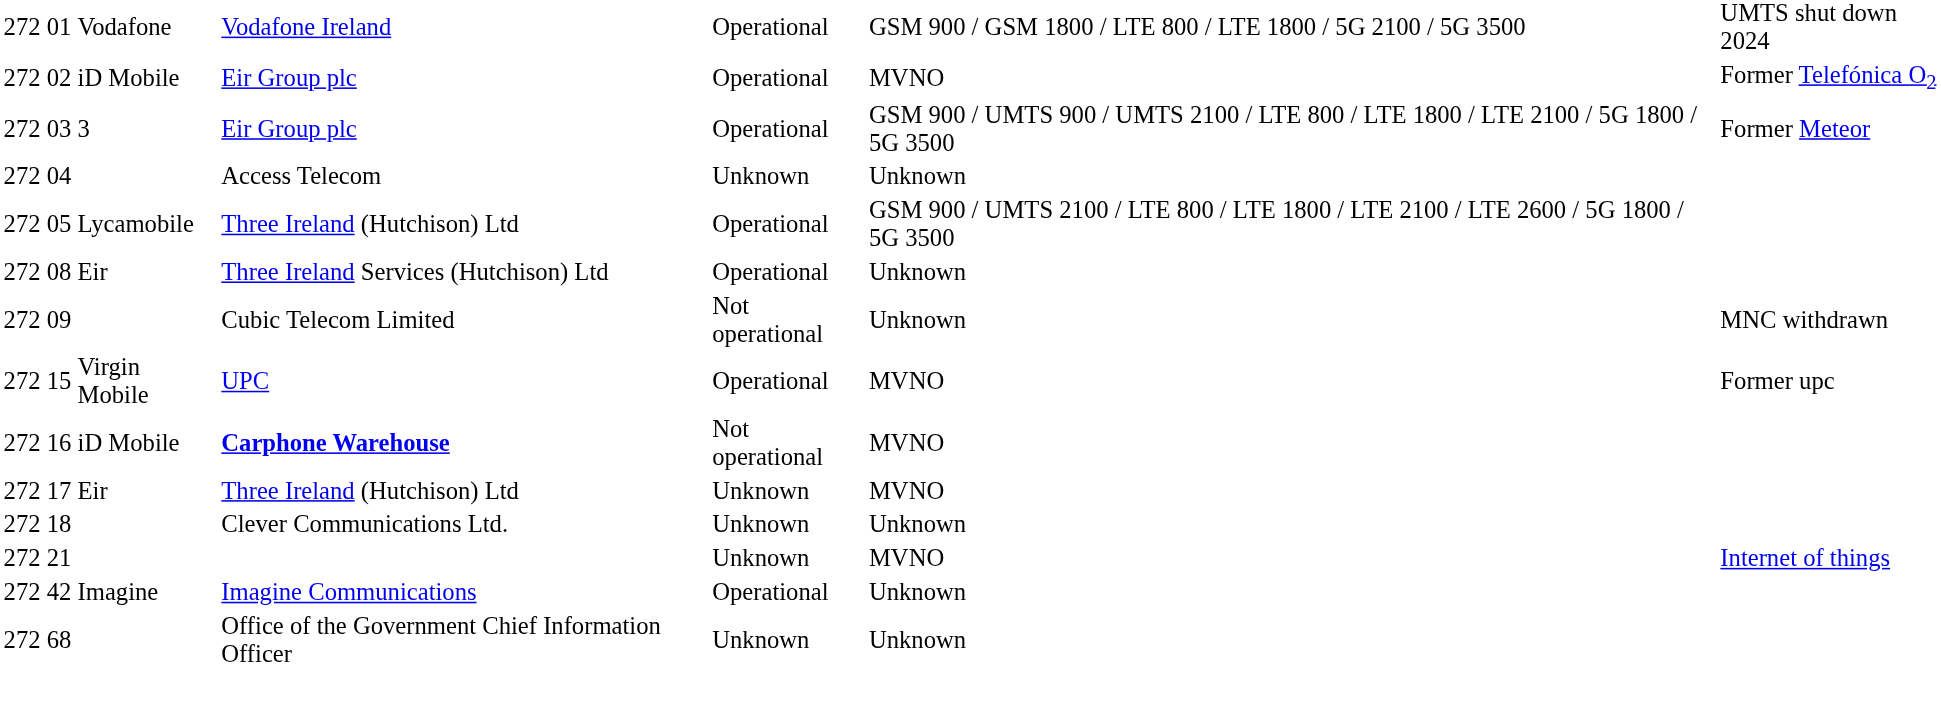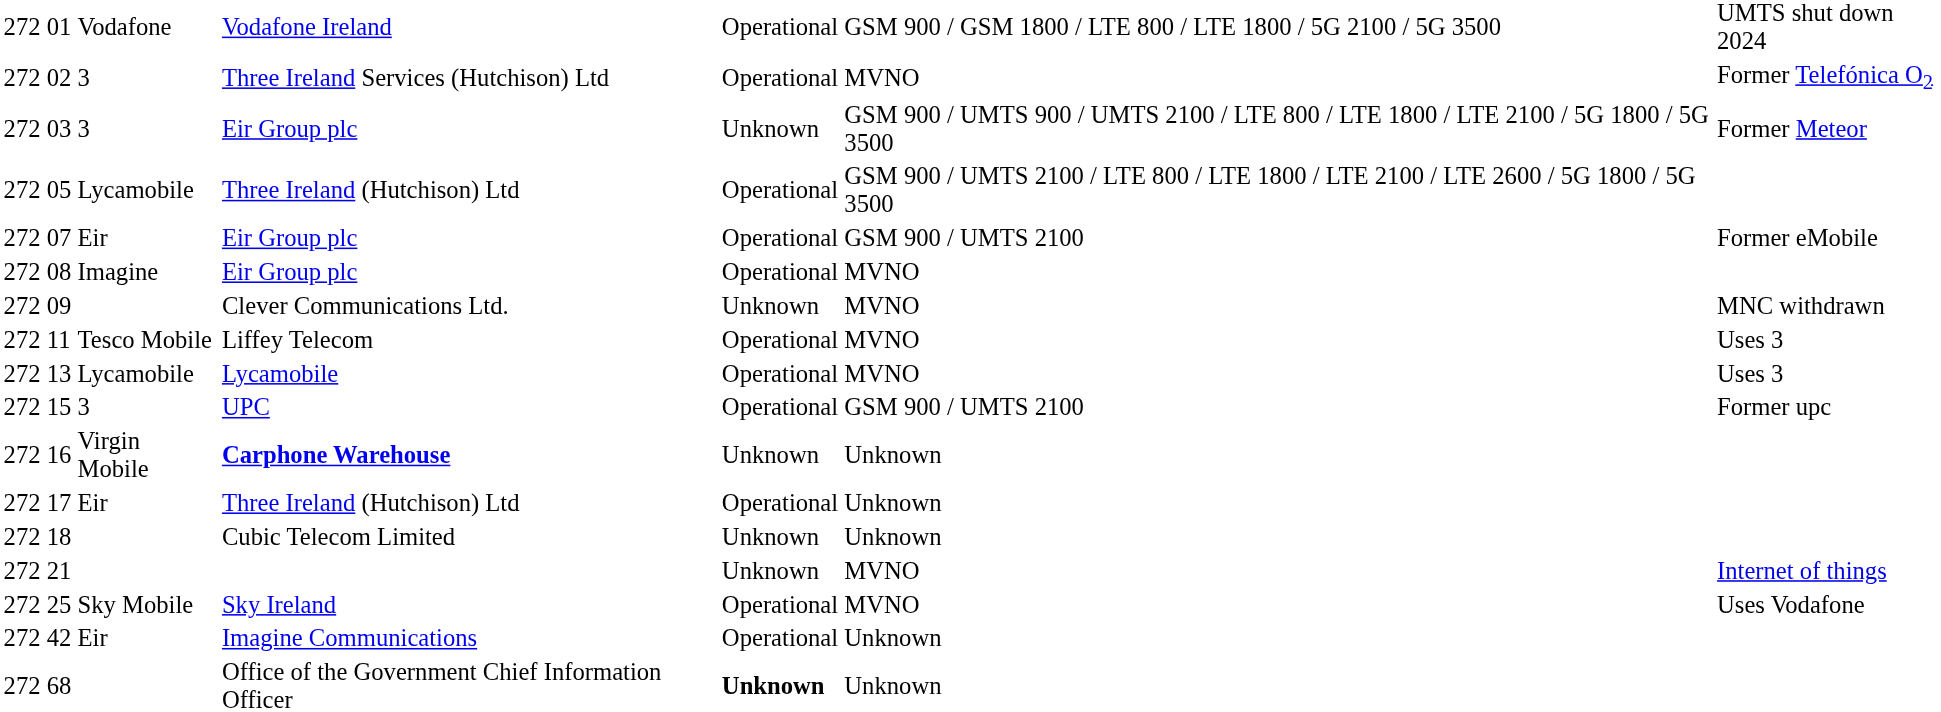 <table>
 <tr>
 <td>272</td>
 <td>01</td>
 <td>Vodafone</td>
 <td><a href='#'>Vodafone Ireland</a></td>
 <td>Operational</td>
 <td>GSM 900 / GSM 1800 / LTE 800 / LTE 1800 / 5G 2100 / 5G 3500</td>
 <td> UMTS shut down 2024</td>
 </tr>
 <tr>
 <td>272</td>
 <td>02</td>
-<td>iD Mobile</td>
-<td><a href='#'>Eir Group plc</a></td>
+<td>3</td>
+<td><a href='#'>Three Ireland</a> Services (Hutchison) Ltd</td>
 <td>Operational</td>
 <td>MVNO</td>
 <td>Former <a href='#'>Telefónica O<sub>2</sub></a></td>
 </tr>
 <tr>
 <td>272</td>
 <td>03</td>
 <td>3</td>
 <td><a href='#'>Eir Group plc</a></td>
-<td>Operational</td>
+<td>Unknown</td>
 <td>GSM 900 / UMTS 900 / UMTS 2100 / LTE 800 / LTE 1800 / LTE 2100 / 5G 1800 / 5G 3500</td>
 <td>Former <a href='#'>Meteor</a></td>
-</tr>
-<tr>
-<td>272</td>
-<td>04</td>
-<td></td>
-<td>Access Telecom</td>
-<td>Unknown</td>
-<td>Unknown</td>
-<td></td>
 </tr>
 <tr>
 <td>272</td>
 <td>05</td>
 <td>Lycamobile</td>
 <td><a href='#'>Three Ireland</a> (Hutchison) Ltd</td>
 <td>Operational</td>
 <td>GSM 900 / UMTS 2100 / LTE 800 / LTE 1800 / LTE 2100 / LTE 2600 / 5G 1800 / 5G 3500</td>
 <td></td>
 </tr>
 <tr>
 <td>272</td>
+<td>07</td>
+<td>Eir</td>
+<td><a href='#'>Eir Group plc</a></td>
+<td>Operational</td>
+<td>GSM 900 / UMTS 2100</td>
+<td>Former eMobile</td>
+</tr>
+<tr>
+<td>272</td>
 <td>08</td>
-<td>Eir</td>
-<td><a href='#'>Three Ireland</a> Services (Hutchison) Ltd</td>
+<td>Imagine</td>
+<td><a href='#'>Eir Group plc</a></td>
 <td>Operational</td>
-<td>Unknown</td>
+<td>MVNO</td>
 <td></td>
 </tr>
 <tr>
 <td>272</td>
 <td>09</td>
 <td></td>
-<td>Cubic Telecom Limited</td>
-<td>Not operational</td>
+<td>Clever Communications Ltd.</td>
 <td>Unknown</td>
+<td>MVNO</td>
 <td>MNC withdrawn</td>
 </tr>
 <tr>
 <td>272</td>
+<td>11</td>
+<td>Tesco Mobile</td>
+<td>Liffey Telecom</td>
+<td>Operational</td>
+<td>MVNO</td>
+<td>Uses 3</td>
+</tr>
+<tr>
+<td>272</td>
+<td>13</td>
+<td>Lycamobile</td>
+<td><a href='#'>Lycamobile</a></td>
+<td>Operational</td>
+<td>MVNO</td>
+<td>Uses 3</td>
+</tr>
+<tr>
+<td>272</td>
 <td>15</td>
-<td>Virgin Mobile</td>
+<td>3</td>
 <td><a href='#'>UPC</a></td>
 <td>Operational</td>
-<td>MVNO</td>
+<td>GSM 900 / UMTS 2100</td>
 <td>Former upc</td>
 </tr>
 <tr>
 <td>272</td>
 <td>16</td>
-<td>iD Mobile</td>
+<td>Virgin Mobile</td>
 <td><strong><a href='#'>Carphone Warehouse</a></strong></td>
-<td>Not operational</td>
-<td>MVNO</td>
+<td>Unknown</td>
+<td>Unknown</td>
 <td></td>
 </tr>
 <tr>
 <td>272</td>
 <td>17</td>
 <td>Eir</td>
 <td><a href='#'>Three Ireland</a> (Hutchison) Ltd</td>
+<td>Operational</td>
 <td>Unknown</td>
-<td>MVNO</td>
 <td></td>
 </tr>
 <tr>
 <td>272</td>
 <td>18</td>
 <td></td>
-<td>Clever Communications Ltd.</td>
+<td>Cubic Telecom Limited</td>
 <td>Unknown</td>
 <td>Unknown</td>
 <td></td>
 </tr>
 <tr>
 <td>272</td>
 <td>21</td>
 <td></td>
 <td></td>
 <td>Unknown</td>
 <td>MVNO</td>
 <td><a href='#'>Internet of things</a></td>
 </tr>
 <tr>
 <td>272</td>
+<td>25</td>
+<td>Sky Mobile</td>
+<td><a href='#'>Sky Ireland</a></td>
+<td>Operational</td>
+<td>MVNO</td>
+<td>  Uses Vodafone</td>
+</tr>
+<tr>
+<td>272</td>
 <td>42</td>
-<td>Imagine</td>
+<td>Eir</td>
 <td><a href='#'>Imagine Communications</a></td>
 <td>Operational</td>
 <td>Unknown</td>
 <td></td>
 </tr>
 <tr>
 <td>272</td>
 <td>68</td>
 <td></td>
 <td>Office of the Government Chief Information Officer</td>
-<td>Unknown</td>
+<td><strong>Unknown</strong></td>
 <td>Unknown</td>
 <td></td>
 </tr>
 </table>
